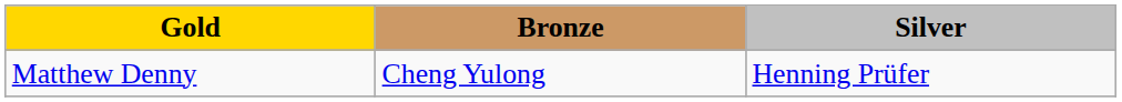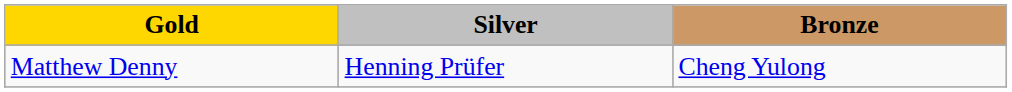 <table class="wikitable" style="text-align:left">
 <tr align="center">
 <td width=200 bgcolor=gold><strong>Gold</strong></td>
+<td width=200 bgcolor=silver><strong>Silver</strong></td>
 <td width=200 bgcolor=CC9966><strong>Bronze</strong></td>
-<td width=200 bgcolor=silver><strong>Silver</strong></td>
 </tr>
 <tr>
 <td><a href='#'>Matthew Denny</a><br></td>
+<td><a href='#'>Henning Prüfer</a><br></td>
 <td><a href='#'>Cheng Yulong</a><br></td>
-<td><a href='#'>Henning Prüfer</a><br></td>
 </tr>
 </table>
